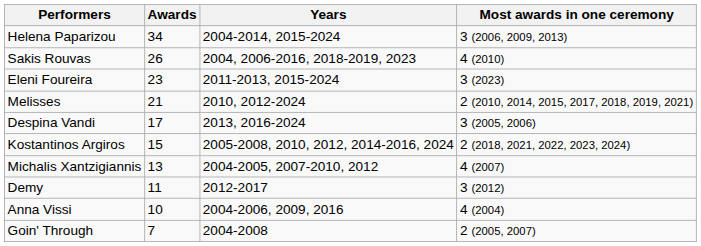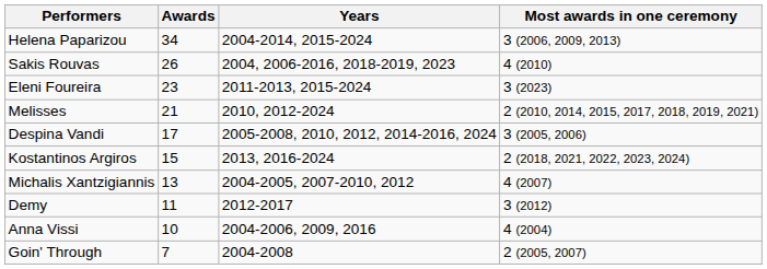 <table class="sortable wikitable">
 <tr>
 <th>Performers</th>
 <th>Awards</th>
 <th>Years</th>
 <th>Most awards in one ceremony</th>
 </tr>
 <tr>
 <td>Helena Paparizou</td>
 <td>34</td>
 <td>2004-2014, 2015-2024</td>
 <td>3 <small>(2006, 2009, 2013)</small></td>
 </tr>
 <tr>
 <td>Sakis Rouvas</td>
 <td>26</td>
 <td>2004, 2006-2016, 2018-2019, 2023</td>
 <td>4 <small>(2010)</small></td>
 </tr>
 <tr>
 <td>Eleni Foureira</td>
 <td>23</td>
 <td>2011-2013, 2015-2024</td>
 <td>3 <small>(2023)</small></td>
 </tr>
 <tr>
 <td>Melisses</td>
 <td>21</td>
 <td>2010, 2012-2024</td>
 <td>2 <small>(2010, 2014, 2015, 2017, 2018, 2019, 2021)</small></td>
 </tr>
 <tr>
 <td>Despina Vandi</td>
 <td>17</td>
-<td>2013, 2016-2024</td>
+<td>2005-2008, 2010, 2012, 2014-2016, 2024</td>
 <td>3 <small>(2005, 2006)</small></td>
 </tr>
 <tr>
 <td>Kostantinos Argiros</td>
 <td>15</td>
-<td>2005-2008, 2010, 2012, 2014-2016, 2024</td>
+<td>2013, 2016-2024</td>
 <td>2 <small>(2018, 2021, 2022, 2023, 2024)</small></td>
 </tr>
 <tr>
 <td>Michalis Xantzigiannis</td>
 <td>13</td>
 <td>2004-2005, 2007-2010, 2012</td>
 <td>4 <small>(2007)</small></td>
 </tr>
 <tr>
 <td>Demy</td>
 <td>11</td>
 <td>2012-2017</td>
 <td>3 <small>(2012)</small></td>
 </tr>
 <tr>
 <td>Anna Vissi</td>
 <td>10</td>
 <td>2004-2006, 2009, 2016</td>
 <td>4 <small>(2004)</small></td>
 </tr>
 <tr>
 <td>Goin' Through</td>
 <td>7</td>
 <td>2004-2008</td>
 <td>2 <small>(2005, 2007)</small></td>
 </tr>
 </table>
